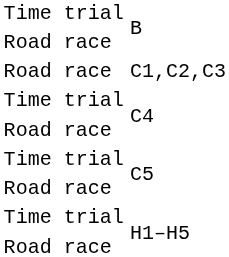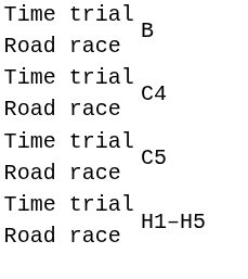 <table>
 <tr>
 <td>Time trial</td>
 <td rowspan=2>B</td>
 <td></td>
 <td></td>
 <td></td>
 </tr>
 <tr>
 <td>Road race</td>
-<td></td>
-<td></td>
-<td></td>
-</tr>
-<tr>
-<td>Road race</td>
-<td>C1,C2,C3</td>
 <td></td>
 <td></td>
 <td></td>
 </tr>
 <tr>
 <td>Time trial</td>
 <td rowspan=2>C4</td>
 <td></td>
 <td></td>
 <td></td>
 </tr>
 <tr>
 <td>Road race</td>
 <td></td>
 <td></td>
 <td></td>
 </tr>
 <tr>
 <td>Time trial</td>
 <td rowspan=2>C5</td>
 <td></td>
 <td></td>
 <td></td>
 </tr>
 <tr>
 <td>Road race</td>
 <td></td>
 <td></td>
 <td></td>
 </tr>
 <tr>
 <td>Time trial</td>
 <td rowspan=2>H1–H5</td>
 <td></td>
 <td></td>
 <td></td>
 </tr>
 <tr>
 <td>Road race</td>
 <td></td>
 <td></td>
 <td></td>
 </tr>
 </table>
